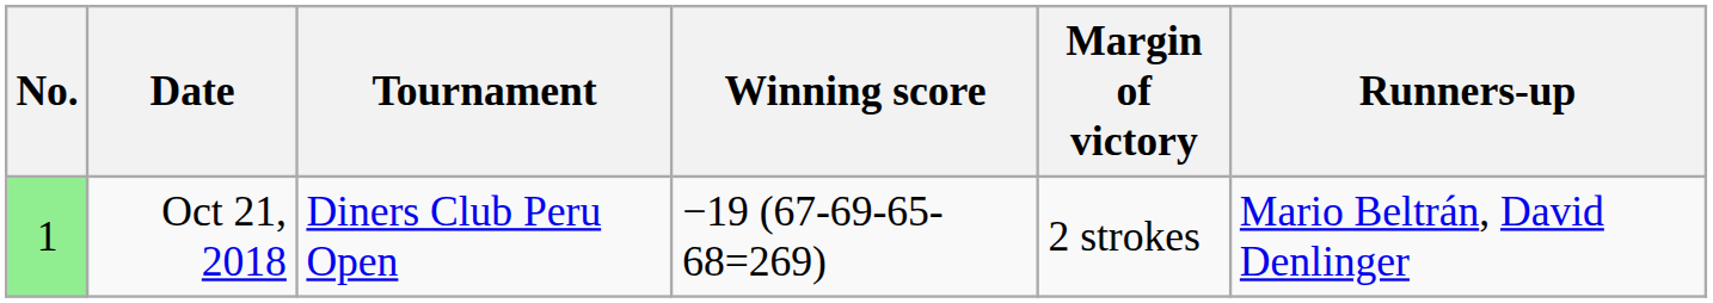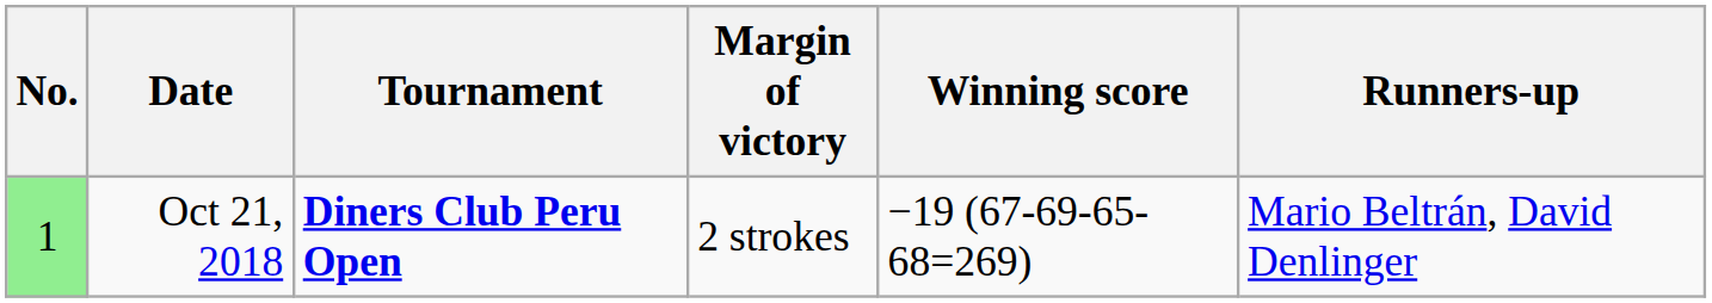 <table class="wikitable" style="font-size:95%;">
 <tr>
 <th>No.</th>
 <th>Date</th>
 <th>Tournament</th>
+<th>Margin of<br>victory</th>
 <th>Winning score</th>
-<th>Margin of<br>victory</th>
 <th>Runners-up</th>
 </tr>
 <tr>
 <td align=center style="background: lightgreen;">1</td>
 <td align=right>Oct 21, <a href='#'>2018</a></td>
-<td><a href='#'>Diners Club Peru Open</a></td>
+<td><strong><a href='#'>Diners Club Peru Open</a></strong></td>
+<td>2 strokes</td>
 <td>−19 (67-69-65-68=269)</td>
-<td>2 strokes</td>
 <td> <a href='#'>Mario Beltrán</a>,  <a href='#'>David Denlinger</a></td>
 </tr>
 </table>
